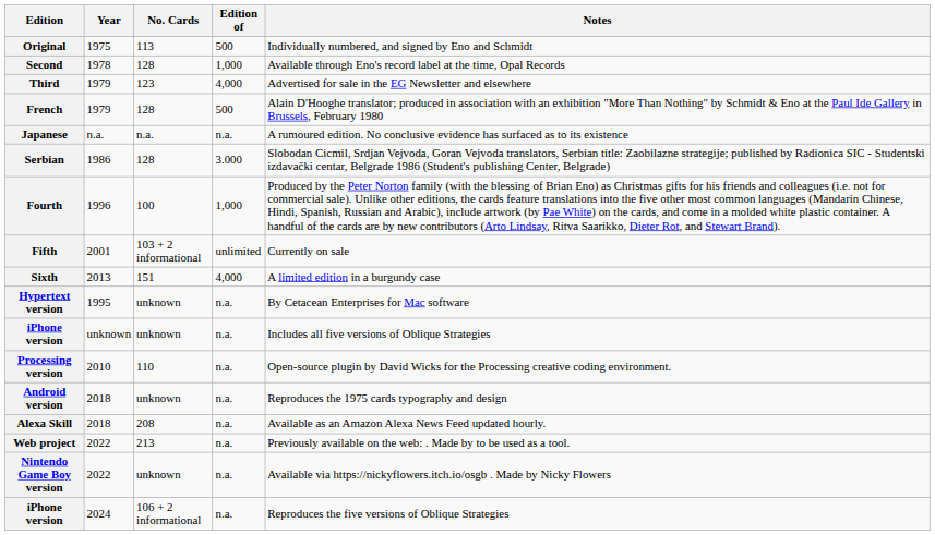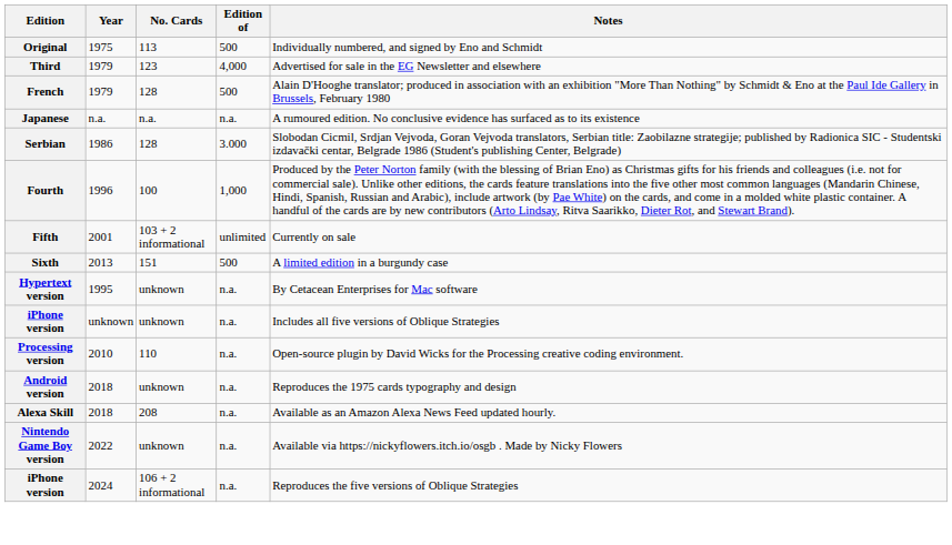 <table class="wikitable plainrowheaders">
 <tr>
 <th scope="col">Edition</th>
 <th scope="col">Year</th>
 <th scope="col">No. Cards</th>
 <th scope="col">Edition of</th>
 <th scope="col">Notes</th>
 </tr>
 <tr>
 <th scope="row">Original</th>
 <td>1975</td>
 <td>113</td>
 <td>500</td>
 <td>Individually numbered, and signed by Eno and Schmidt</td>
-</tr>
-<tr>
-<th scope="row">Second</th>
-<td>1978</td>
-<td>128</td>
-<td>1,000</td>
-<td>Available through Eno's record label at the time, Opal Records</td>
 </tr>
 <tr>
 <th scope="row">Third</th>
 <td>1979</td>
 <td>123</td>
 <td>4,000</td>
 <td>Advertised for sale in the <a href='#'>EG</a> Newsletter and elsewhere</td>
 </tr>
 <tr>
 <th scope="row">French</th>
 <td>1979</td>
 <td>128</td>
 <td>500</td>
 <td>Alain D'Hooghe translator; produced in association with an exhibition "More Than Nothing" by Schmidt & Eno at the <a href='#'>Paul Ide Gallery</a> in <a href='#'>Brussels</a>, February 1980</td>
 </tr>
 <tr>
 <th scope="row">Japanese</th>
 <td>n.a.</td>
 <td>n.a.</td>
 <td>n.a.</td>
 <td>A rumoured edition. No conclusive evidence has surfaced as to its existence</td>
 </tr>
 <tr>
 <th scope="row">Serbian</th>
 <td>1986</td>
 <td>128</td>
 <td>3.000</td>
 <td>Slobodan Cicmil, Srdjan Vejvoda, Goran Vejvoda translators, Serbian title: Zaobilazne strategije; published by Radionica SIC - Studentski izdavački centar, Belgrade 1986 (Student's publishing Center, Belgrade)</td>
 </tr>
 <tr>
 <th scope="row">Fourth</th>
 <td>1996</td>
 <td>100</td>
 <td>1,000</td>
 <td>Produced by the <a href='#'>Peter Norton</a> family (with the blessing of Brian Eno) as Christmas gifts for his friends and colleagues (i.e. not for commercial sale). Unlike other editions, the cards feature translations into the five other most common languages (Mandarin Chinese, Hindi, Spanish, Russian and Arabic), include artwork (by <a href='#'>Pae White</a>) on the cards, and come in a molded white plastic container. A handful of the cards are by new contributors (<a href='#'>Arto Lindsay</a>, Ritva Saarikko, <a href='#'>Dieter Rot</a>, and <a href='#'>Stewart Brand</a>).</td>
 </tr>
 <tr>
 <th scope="row">Fifth</th>
 <td>2001</td>
 <td>103 + 2 informational</td>
 <td>unlimited</td>
 <td>Currently on sale</td>
 </tr>
 <tr>
 <th scope="row">Sixth</th>
 <td>2013</td>
 <td>151</td>
-<td>4,000</td>
+<td>500</td>
 <td>A <a href='#'>limited edition</a> in a burgundy case</td>
 </tr>
 <tr>
 <th scope="row"><a href='#'>Hypertext</a> version</th>
 <td>1995</td>
 <td>unknown</td>
 <td>n.a.</td>
 <td>By Cetacean Enterprises for <a href='#'>Mac</a> software</td>
 </tr>
 <tr>
 <th scope="row"><a href='#'>iPhone</a> version</th>
 <td>unknown</td>
 <td>unknown</td>
 <td>n.a.</td>
 <td>Includes all five versions of Oblique Strategies</td>
 </tr>
 <tr>
 <th scope="row"><a href='#'>Processing</a> version</th>
 <td>2010</td>
 <td>110</td>
 <td>n.a.</td>
 <td>Open-source plugin by David Wicks for the Processing creative coding environment.</td>
 </tr>
 <tr>
 <th scope="row"><a href='#'>Android</a> version</th>
 <td>2018</td>
 <td>unknown</td>
 <td>n.a.</td>
 <td>Reproduces the 1975 cards typography and design</td>
 </tr>
 <tr>
 <th scope="row">Alexa Skill</th>
 <td>2018</td>
 <td>208</td>
 <td>n.a.</td>
 <td>Available as an Amazon Alexa News Feed updated hourly.</td>
 </tr>
 <tr>
-<th scope="row">Web project</th>
-<td>2022</td>
-<td>213</td>
-<td>n.a.</td>
-<td>Previously available on the web: . Made by  to be used as a tool.</td>
-</tr>
-<tr>
 <th scope="row"><a href='#'>Nintendo Game Boy</a> version</th>
 <td>2022</td>
 <td>unknown</td>
 <td>n.a.</td>
 <td>Available via https://nickyflowers.itch.io/osgb . Made by Nicky Flowers</td>
 </tr>
 <tr>
 <th scope="row">iPhone version</th>
 <td>2024</td>
 <td>106 + 2 informational</td>
 <td>n.a.</td>
 <td>Reproduces the five versions of Oblique Strategies</td>
 </tr>
 </table>
